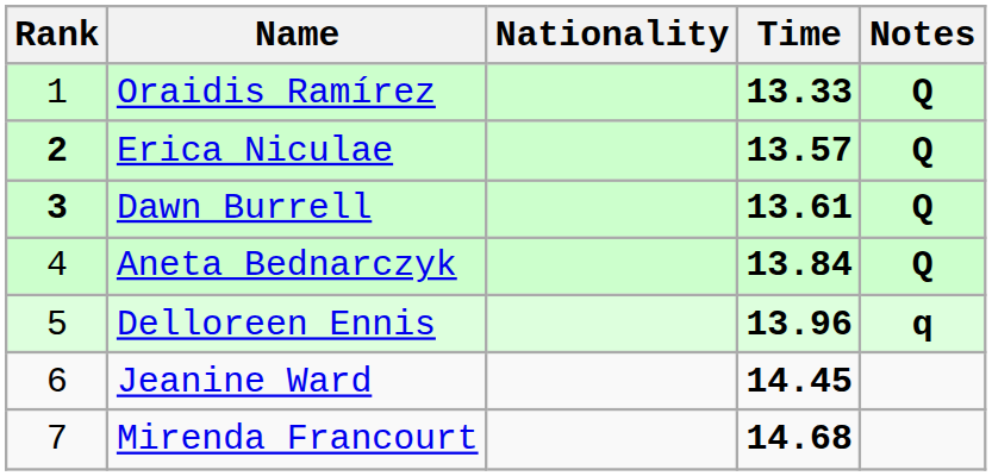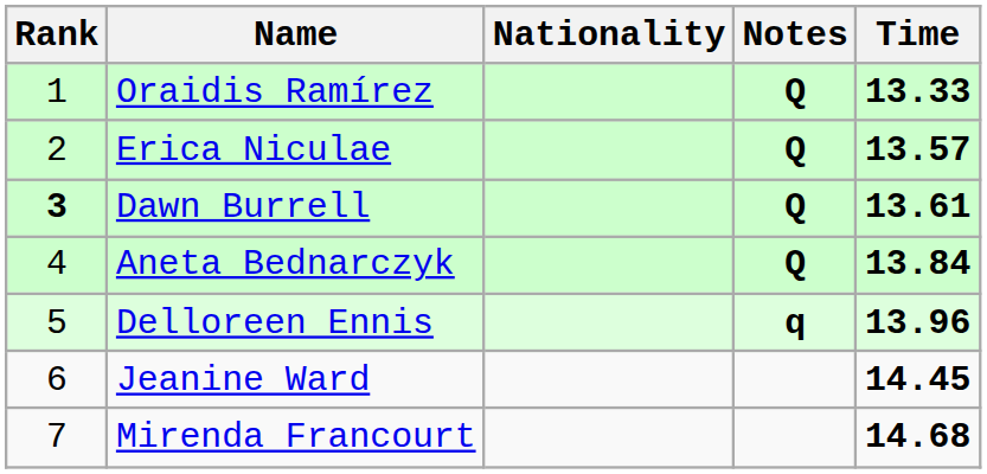 <table class="wikitable sortable" style="text-align:center">
 <tr>
 <th>Rank</th>
 <th>Name</th>
 <th>Nationality</th>
+<th>Notes</th>
 <th>Time</th>
-<th>Notes</th>
 </tr>
 <tr bgcolor=ccffcc>
 <td>1</td>
 <td align=left><a href='#'>Oraidis Ramírez</a></td>
 <td align=left></td>
+<td><strong>Q</strong></td>
 <td><strong>13.33</strong></td>
-<td><strong>Q</strong></td>
 </tr>
 <tr bgcolor=ccffcc>
-<td><strong>2</strong></td>
+<td>2</td>
 <td align=left><a href='#'>Erica Niculae</a></td>
 <td align=left></td>
+<td><strong>Q</strong></td>
 <td><strong>13.57</strong></td>
-<td><strong>Q</strong></td>
 </tr>
 <tr bgcolor=ccffcc>
 <td><strong>3</strong></td>
 <td align=left><a href='#'>Dawn Burrell</a></td>
 <td align=left></td>
+<td><strong>Q</strong></td>
 <td><strong>13.61</strong></td>
-<td><strong>Q</strong></td>
 </tr>
 <tr bgcolor=ccffcc>
 <td>4</td>
 <td align=left><a href='#'>Aneta Bednarczyk</a></td>
 <td align=left></td>
+<td><strong>Q</strong></td>
 <td><strong>13.84</strong></td>
-<td><strong>Q</strong></td>
 </tr>
 <tr bgcolor=ddffdd>
 <td>5</td>
 <td align=left><a href='#'>Delloreen Ennis</a></td>
 <td align=left></td>
+<td><strong>q</strong></td>
 <td><strong>13.96</strong></td>
-<td><strong>q</strong></td>
 </tr>
 <tr>
 <td>6</td>
 <td align=left><a href='#'>Jeanine Ward</a></td>
 <td align=left></td>
+<td></td>
 <td><strong>14.45</strong></td>
-<td></td>
 </tr>
 <tr>
 <td>7</td>
 <td align=left><a href='#'>Mirenda Francourt</a></td>
 <td align=left></td>
+<td></td>
 <td><strong>14.68</strong></td>
-<td></td>
 </tr>
 </table>
